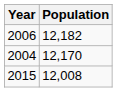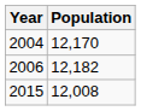 <table class="wikitable">
 <tr>
 <th>Year</th>
 <th>Population</th>
 </tr>
 <tr>
+<td>2004</td>
+<td>12,170</td>
+</tr>
+<tr>
 <td>2006</td>
 <td>12,182</td>
-</tr>
-<tr>
-<td>2004</td>
-<td>12,170</td>
 </tr>
 <tr>
 <td>2015</td>
 <td>12,008</td>
 </tr>
 </table>
